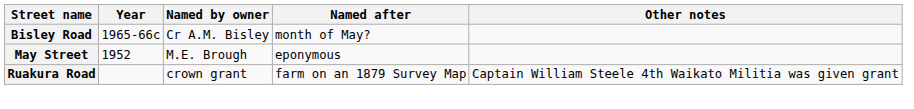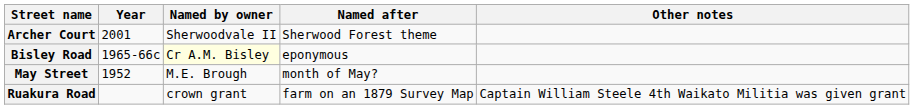 <table class="wikitable sortable" border="1">
 <tr>
 <th>Street name</th>
 <th><strong>Year</strong></th>
 <th><strong>Named by owner</strong></th>
 <th><strong>Named after</strong></th>
 <th><strong>Other notes</strong></th>
 </tr>
 <tr>
+<th>Archer Court</th>
+<td>2001</td>
+<td>Sherwoodvale II</td>
+<td>Sherwood Forest theme</td>
+<td></td>
+</tr>
+<tr>
 <th>Bisley Road</th>
 <td>1965-66c</td>
-<td>Cr A.M. Bisley</td>
-<td>month of May?</td>
+<td style="background: lightyellow;">Cr A.M. Bisley</td>
+<td>eponymous</td>
 <td></td>
 </tr>
 <tr>
 <th>May Street</th>
 <td>1952</td>
 <td>M.E. Brough</td>
-<td>eponymous</td>
+<td>month of May?</td>
 <td></td>
 </tr>
 <tr>
 <th>Ruakura Road</th>
 <td></td>
 <td>crown grant</td>
 <td>farm on an 1879 Survey Map</td>
 <td>Captain William Steele 4th Waikato Militia was given grant</td>
 </tr>
 </table>
